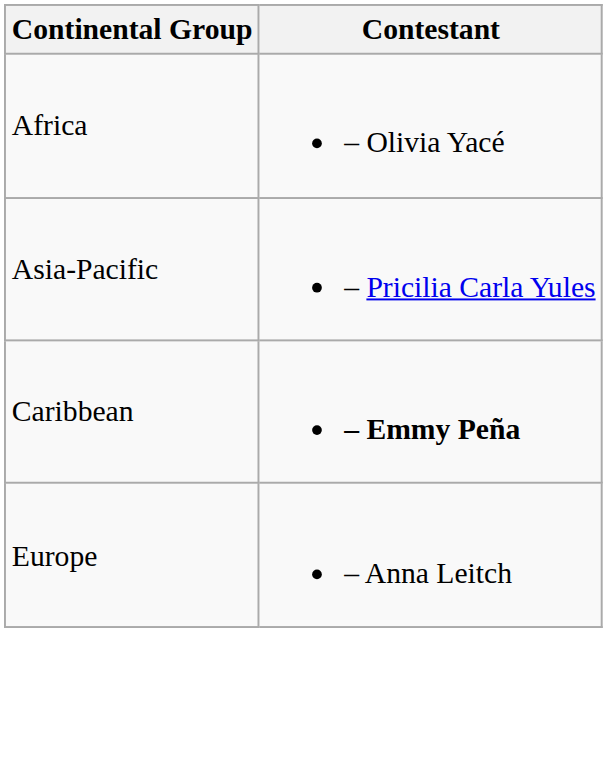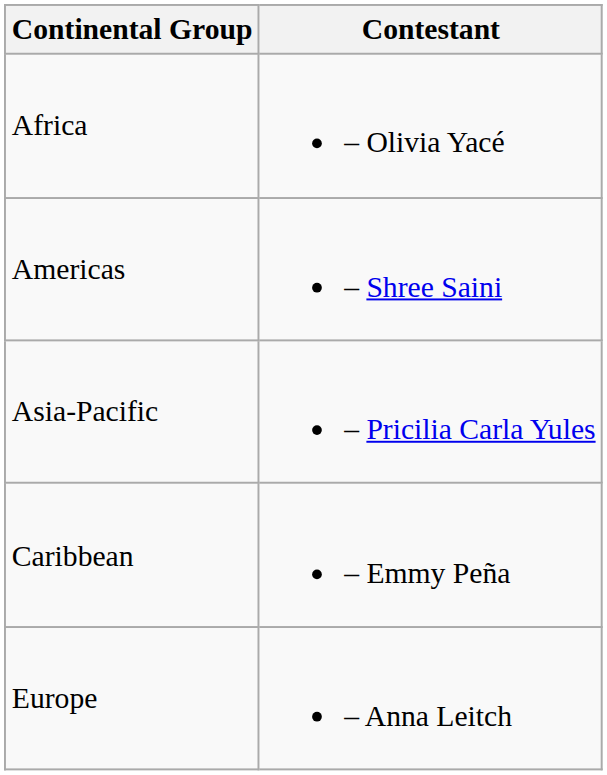 <table class="wikitable sortable" style="font-size:95%;">
 <tr>
 <th>Continental Group</th>
 <th>Contestant</th>
 </tr>
 <tr>
 <td>Africa</td>
 <td><br><ul><li> – Olivia Yacé</li></ul></td>
 </tr>
 <tr>
+<td>Americas</td>
+<td><br><ul><li> – <a href='#'>Shree Saini</a></li></ul></td>
+</tr>
+<tr>
 <td>Asia-Pacific</td>
 <td><br><ul><li> – <a href='#'>Pricilia Carla Yules</a></li></ul></td>
 </tr>
 <tr>
 <td>Caribbean</td>
-<td><strong><br><ul><li> – Emmy Peña</li></ul></strong></td>
+<td><br><ul><li> – Emmy Peña</li></ul></td>
 </tr>
 <tr>
 <td>Europe</td>
 <td><br><ul><li> – Anna Leitch</li></ul></td>
 </tr>
 </table>
